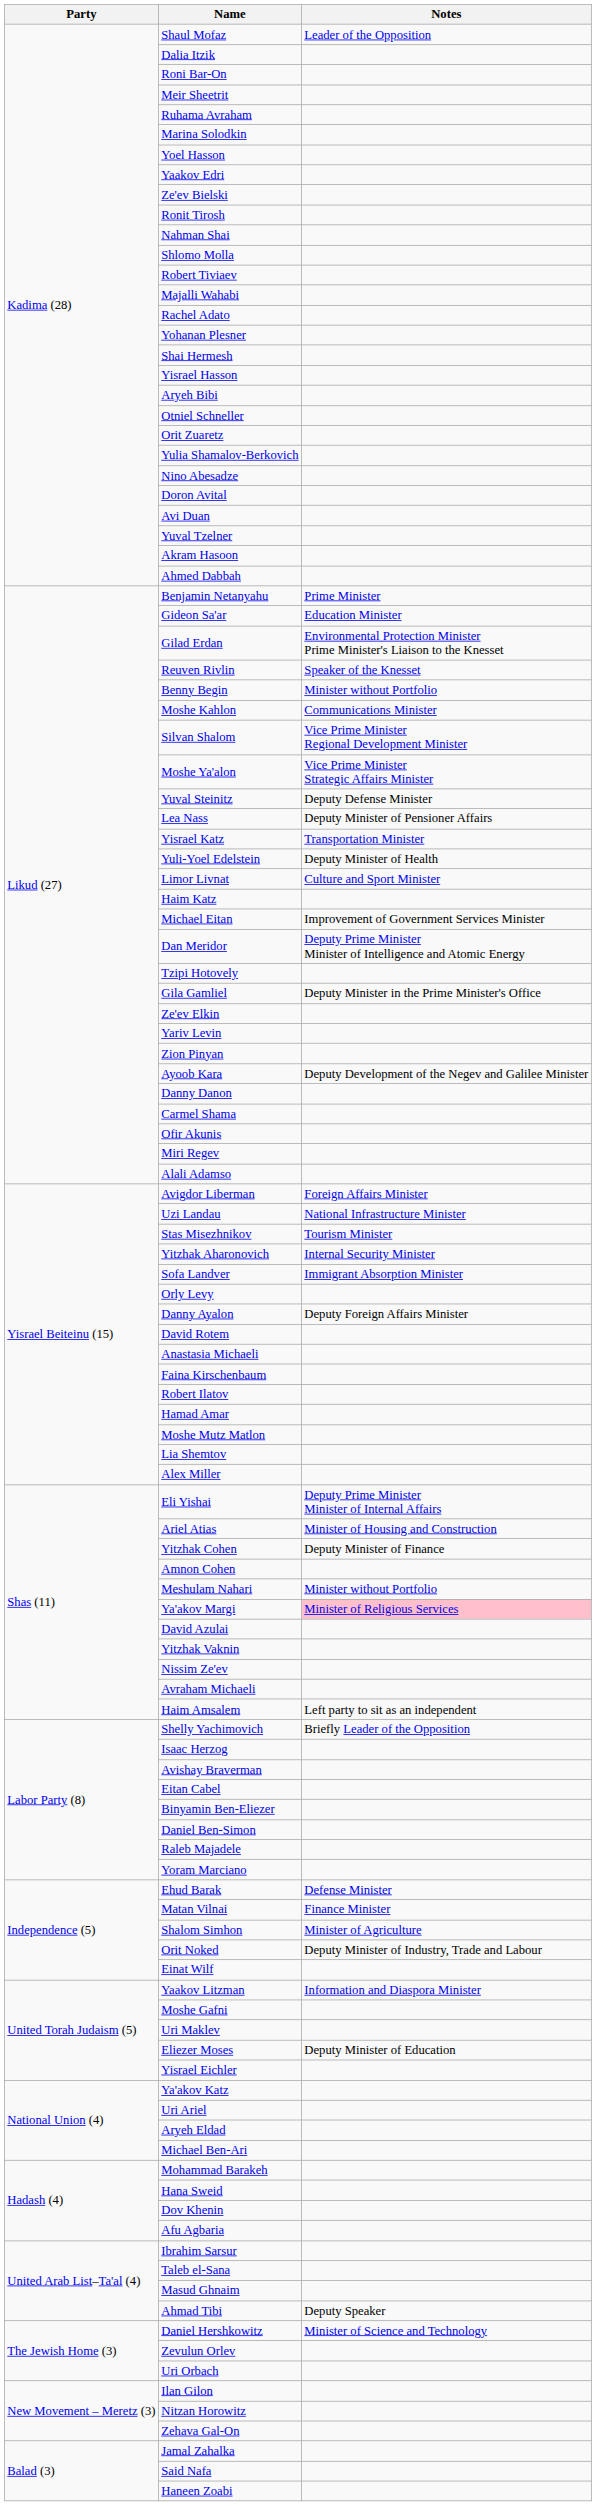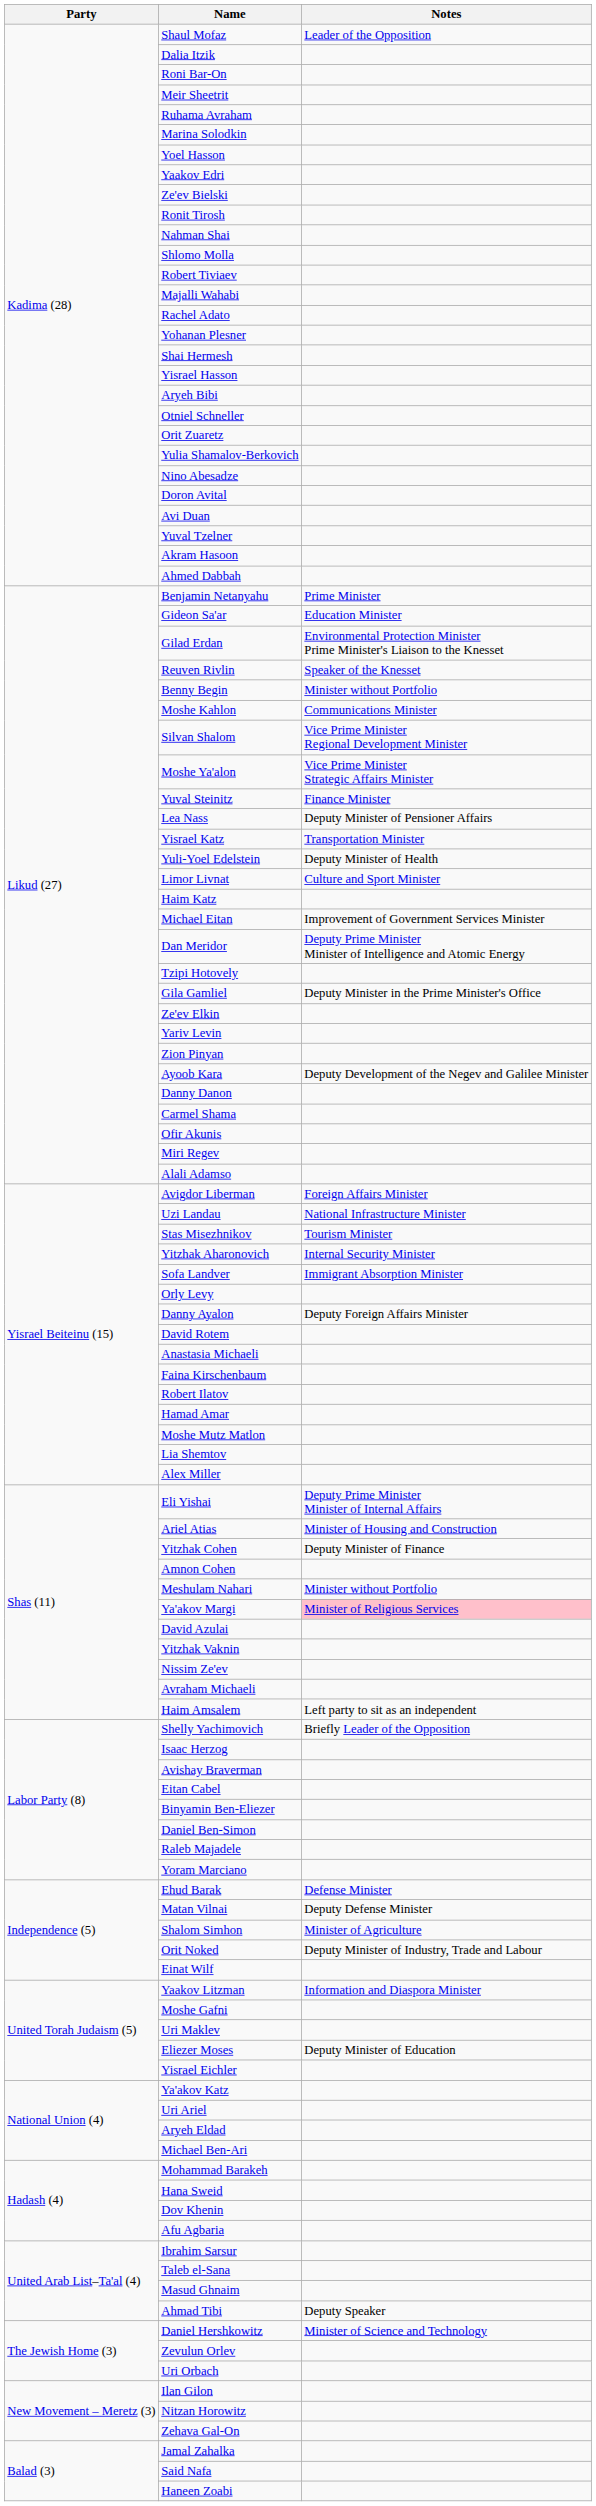 <table class=wikitable>
 <tr>
 <th>Party</th>
 <th>Name</th>
 <th>Notes</th>
 </tr>
 <tr>
 <td rowspan=28 ><a href='#'>Kadima</a> (28)</td>
 <td><a href='#'>Shaul Mofaz</a></td>
 <td><a href='#'>Leader of the Opposition</a></td>
 </tr>
 <tr>
 <td><a href='#'>Dalia Itzik</a></td>
 <td></td>
 </tr>
 <tr>
 <td><a href='#'>Roni Bar-On</a></td>
 <td></td>
 </tr>
 <tr>
 <td><a href='#'>Meir Sheetrit</a></td>
 <td></td>
 </tr>
 <tr>
 <td><a href='#'>Ruhama Avraham</a></td>
 <td></td>
 </tr>
 <tr>
 <td><a href='#'>Marina Solodkin</a></td>
 <td></td>
 </tr>
 <tr>
 <td><a href='#'>Yoel Hasson</a></td>
 <td></td>
 </tr>
 <tr>
 <td><a href='#'>Yaakov Edri</a></td>
 <td></td>
 </tr>
 <tr>
 <td><a href='#'>Ze'ev Bielski</a></td>
 <td></td>
 </tr>
 <tr>
 <td><a href='#'>Ronit Tirosh</a></td>
 <td></td>
 </tr>
 <tr>
 <td><a href='#'>Nahman Shai</a></td>
 <td></td>
 </tr>
 <tr>
 <td><a href='#'>Shlomo Molla</a></td>
 <td></td>
 </tr>
 <tr>
 <td><a href='#'>Robert Tiviaev</a></td>
 <td></td>
 </tr>
 <tr>
 <td><a href='#'>Majalli Wahabi</a></td>
 <td></td>
 </tr>
 <tr>
 <td><a href='#'>Rachel Adato</a></td>
 <td></td>
 </tr>
 <tr>
 <td><a href='#'>Yohanan Plesner</a></td>
 <td></td>
 </tr>
 <tr>
 <td><a href='#'>Shai Hermesh</a></td>
 <td></td>
 </tr>
 <tr>
 <td><a href='#'>Yisrael Hasson</a></td>
 <td></td>
 </tr>
 <tr>
 <td><a href='#'>Aryeh Bibi</a></td>
 <td></td>
 </tr>
 <tr>
 <td><a href='#'>Otniel Schneller</a></td>
 <td></td>
 </tr>
 <tr>
 <td><a href='#'>Orit Zuaretz</a></td>
 <td></td>
 </tr>
 <tr>
 <td><a href='#'>Yulia Shamalov-Berkovich</a></td>
 <td></td>
 </tr>
 <tr>
 <td><a href='#'>Nino Abesadze</a></td>
 <td></td>
 </tr>
 <tr>
 <td><a href='#'>Doron Avital</a></td>
 <td></td>
 </tr>
 <tr>
 <td><a href='#'>Avi Duan</a></td>
 <td></td>
 </tr>
 <tr>
 <td><a href='#'>Yuval Tzelner</a></td>
 <td></td>
 </tr>
 <tr>
 <td><a href='#'>Akram Hasoon</a></td>
 <td></td>
 </tr>
 <tr>
 <td><a href='#'>Ahmed Dabbah</a></td>
 <td></td>
 </tr>
 <tr>
 <td rowspan=27 ><a href='#'>Likud</a> (27)</td>
 <td><a href='#'>Benjamin Netanyahu</a></td>
 <td><a href='#'>Prime Minister</a></td>
 </tr>
 <tr>
 <td><a href='#'>Gideon Sa'ar</a></td>
 <td><a href='#'>Education Minister</a></td>
 </tr>
 <tr>
 <td><a href='#'>Gilad Erdan</a></td>
 <td><a href='#'>Environmental Protection Minister</a><br>Prime Minister's Liaison to the Knesset</td>
 </tr>
 <tr>
 <td><a href='#'>Reuven Rivlin</a></td>
 <td><a href='#'>Speaker of the Knesset</a></td>
 </tr>
 <tr>
 <td><a href='#'>Benny Begin</a></td>
 <td><a href='#'>Minister without Portfolio</a></td>
 </tr>
 <tr>
 <td><a href='#'>Moshe Kahlon</a></td>
 <td><a href='#'>Communications Minister</a></td>
 </tr>
 <tr>
 <td><a href='#'>Silvan Shalom</a></td>
 <td><a href='#'>Vice Prime Minister</a><br><a href='#'>Regional Development Minister</a></td>
 </tr>
 <tr>
 <td><a href='#'>Moshe Ya'alon</a></td>
 <td><a href='#'>Vice Prime Minister</a><br><a href='#'>Strategic Affairs Minister</a></td>
 </tr>
 <tr>
 <td><a href='#'>Yuval Steinitz</a></td>
-<td>Deputy Defense Minister</td>
+<td><a href='#'>Finance Minister</a></td>
 </tr>
 <tr>
 <td><a href='#'>Lea Nass</a></td>
 <td>Deputy Minister of Pensioner Affairs</td>
 </tr>
 <tr>
 <td><a href='#'>Yisrael Katz</a></td>
 <td><a href='#'>Transportation Minister</a></td>
 </tr>
 <tr>
 <td><a href='#'>Yuli-Yoel Edelstein</a></td>
 <td>Deputy Minister of Health</td>
 </tr>
 <tr>
 <td><a href='#'>Limor Livnat</a></td>
 <td><a href='#'>Culture and Sport Minister</a></td>
 </tr>
 <tr>
 <td><a href='#'>Haim Katz</a></td>
 <td></td>
 </tr>
 <tr>
 <td><a href='#'>Michael Eitan</a></td>
 <td>Improvement of Government Services Minister</td>
 </tr>
 <tr>
 <td><a href='#'>Dan Meridor</a></td>
 <td><a href='#'>Deputy Prime Minister</a><br>Minister of Intelligence and Atomic Energy</td>
 </tr>
 <tr>
 <td><a href='#'>Tzipi Hotovely</a></td>
 <td></td>
 </tr>
 <tr>
 <td><a href='#'>Gila Gamliel</a></td>
 <td>Deputy Minister in the Prime Minister's Office</td>
 </tr>
 <tr>
 <td><a href='#'>Ze'ev Elkin</a></td>
 <td></td>
 </tr>
 <tr>
 <td><a href='#'>Yariv Levin</a></td>
 <td></td>
 </tr>
 <tr>
 <td><a href='#'>Zion Pinyan</a></td>
 <td></td>
 </tr>
 <tr>
 <td><a href='#'>Ayoob Kara</a></td>
 <td>Deputy Development of the Negev and Galilee Minister</td>
 </tr>
 <tr>
 <td><a href='#'>Danny Danon</a></td>
 <td></td>
 </tr>
 <tr>
 <td><a href='#'>Carmel Shama</a></td>
 <td></td>
 </tr>
 <tr>
 <td><a href='#'>Ofir Akunis</a></td>
 <td></td>
 </tr>
 <tr>
 <td><a href='#'>Miri Regev</a></td>
 <td></td>
 </tr>
 <tr>
 <td><a href='#'>Alali Adamso</a></td>
 <td></td>
 </tr>
 <tr>
 <td rowspan=15 ><a href='#'>Yisrael Beiteinu</a> (15)</td>
 <td><a href='#'>Avigdor Liberman</a></td>
 <td><a href='#'>Foreign Affairs Minister</a></td>
 </tr>
 <tr>
 <td><a href='#'>Uzi Landau</a></td>
 <td><a href='#'>National Infrastructure Minister</a></td>
 </tr>
 <tr>
 <td><a href='#'>Stas Misezhnikov</a></td>
 <td><a href='#'>Tourism Minister</a></td>
 </tr>
 <tr>
 <td><a href='#'>Yitzhak Aharonovich</a></td>
 <td><a href='#'>Internal Security Minister</a></td>
 </tr>
 <tr>
 <td><a href='#'>Sofa Landver</a></td>
 <td><a href='#'>Immigrant Absorption Minister</a></td>
 </tr>
 <tr>
 <td><a href='#'>Orly Levy</a></td>
 <td></td>
 </tr>
 <tr>
 <td><a href='#'>Danny Ayalon</a></td>
 <td>Deputy Foreign Affairs Minister</td>
 </tr>
 <tr>
 <td><a href='#'>David Rotem</a></td>
 <td></td>
 </tr>
 <tr>
 <td><a href='#'>Anastasia Michaeli</a></td>
 <td></td>
 </tr>
 <tr>
 <td><a href='#'>Faina Kirschenbaum</a></td>
 <td></td>
 </tr>
 <tr>
 <td><a href='#'>Robert Ilatov</a></td>
 <td></td>
 </tr>
 <tr>
 <td><a href='#'>Hamad Amar</a></td>
 <td></td>
 </tr>
 <tr>
 <td><a href='#'>Moshe Mutz Matlon</a></td>
 <td></td>
 </tr>
 <tr>
 <td><a href='#'>Lia Shemtov</a></td>
 <td></td>
 </tr>
 <tr>
 <td><a href='#'>Alex Miller</a></td>
 <td></td>
 </tr>
 <tr>
 <td rowspan=11 ><a href='#'>Shas</a> (11)</td>
 <td><a href='#'>Eli Yishai</a></td>
 <td><a href='#'>Deputy Prime Minister</a><br><a href='#'>Minister of Internal Affairs</a></td>
 </tr>
 <tr>
 <td><a href='#'>Ariel Atias</a></td>
 <td><a href='#'>Minister of Housing and Construction</a></td>
 </tr>
 <tr>
 <td><a href='#'>Yitzhak Cohen</a></td>
 <td>Deputy Minister of Finance</td>
 </tr>
 <tr>
 <td><a href='#'>Amnon Cohen</a></td>
 <td></td>
 </tr>
 <tr>
 <td><a href='#'>Meshulam Nahari</a></td>
 <td><a href='#'>Minister without Portfolio</a></td>
 </tr>
 <tr>
 <td><a href='#'>Ya'akov Margi</a></td>
 <td style="background: pink;"><a href='#'>Minister of Religious Services</a></td>
 </tr>
 <tr>
 <td><a href='#'>David Azulai</a></td>
 <td></td>
 </tr>
 <tr>
 <td><a href='#'>Yitzhak Vaknin</a></td>
 <td></td>
 </tr>
 <tr>
 <td><a href='#'>Nissim Ze'ev</a></td>
 <td></td>
 </tr>
 <tr>
 <td><a href='#'>Avraham Michaeli</a></td>
 <td></td>
 </tr>
 <tr>
 <td><a href='#'>Haim Amsalem</a></td>
 <td>Left party to sit as an independent</td>
 </tr>
 <tr>
 <td rowspan=8 ><a href='#'>Labor Party</a> (8)</td>
 <td><a href='#'>Shelly Yachimovich</a></td>
 <td>Briefly <a href='#'>Leader of the Opposition</a></td>
 </tr>
 <tr>
 <td><a href='#'>Isaac Herzog</a></td>
 <td></td>
 </tr>
 <tr>
 <td><a href='#'>Avishay Braverman</a></td>
 <td></td>
 </tr>
 <tr>
 <td><a href='#'>Eitan Cabel</a></td>
 <td></td>
 </tr>
 <tr>
 <td><a href='#'>Binyamin Ben-Eliezer</a></td>
 <td></td>
 </tr>
 <tr>
 <td><a href='#'>Daniel Ben-Simon</a></td>
 <td></td>
 </tr>
 <tr>
 <td><a href='#'>Raleb Majadele</a></td>
 <td></td>
 </tr>
 <tr>
 <td><a href='#'>Yoram Marciano</a></td>
 <td></td>
 </tr>
 <tr>
 <td rowspan=5><a href='#'>Independence</a> (5)</td>
 <td><a href='#'>Ehud Barak</a></td>
 <td><a href='#'>Defense Minister</a></td>
 </tr>
 <tr>
 <td><a href='#'>Matan Vilnai</a></td>
-<td><a href='#'>Finance Minister</a></td>
+<td>Deputy Defense Minister</td>
 </tr>
 <tr>
 <td><a href='#'>Shalom Simhon</a></td>
 <td><a href='#'>Minister of Agriculture</a></td>
 </tr>
 <tr>
 <td><a href='#'>Orit Noked</a></td>
 <td>Deputy Minister of Industry, Trade and Labour</td>
 </tr>
 <tr>
 <td><a href='#'>Einat Wilf</a></td>
 <td></td>
 </tr>
 <tr>
 <td rowspan=5 ><a href='#'>United Torah Judaism</a> (5)</td>
 <td><a href='#'>Yaakov Litzman</a></td>
 <td><a href='#'>Information and Diaspora Minister</a></td>
 </tr>
 <tr>
 <td><a href='#'>Moshe Gafni</a></td>
 <td></td>
 </tr>
 <tr>
 <td><a href='#'>Uri Maklev</a></td>
 <td></td>
 </tr>
 <tr>
 <td><a href='#'>Eliezer Moses</a></td>
 <td>Deputy Minister of Education</td>
 </tr>
 <tr>
 <td><a href='#'>Yisrael Eichler</a></td>
 <td></td>
 </tr>
 <tr>
 <td rowspan=4 ><a href='#'>National Union</a> (4)</td>
 <td><a href='#'>Ya'akov Katz</a></td>
 <td></td>
 </tr>
 <tr>
 <td><a href='#'>Uri Ariel</a></td>
 <td></td>
 </tr>
 <tr>
 <td><a href='#'>Aryeh Eldad</a></td>
 <td></td>
 </tr>
 <tr>
 <td><a href='#'>Michael Ben-Ari</a></td>
 <td></td>
 </tr>
 <tr>
 <td rowspan=4 ><a href='#'>Hadash</a> (4)</td>
 <td><a href='#'>Mohammad Barakeh</a></td>
 <td></td>
 </tr>
 <tr>
 <td><a href='#'>Hana Sweid</a></td>
 <td></td>
 </tr>
 <tr>
 <td><a href='#'>Dov Khenin</a></td>
 <td></td>
 </tr>
 <tr>
 <td><a href='#'>Afu Agbaria</a></td>
 <td></td>
 </tr>
 <tr>
 <td rowspan=4 ><a href='#'>United Arab List</a>–<a href='#'>Ta'al</a> (4)</td>
 <td><a href='#'>Ibrahim Sarsur</a></td>
 <td></td>
 </tr>
 <tr>
 <td><a href='#'>Taleb el-Sana</a></td>
 <td></td>
 </tr>
 <tr>
 <td><a href='#'>Masud Ghnaim</a></td>
 <td></td>
 </tr>
 <tr>
 <td><a href='#'>Ahmad Tibi</a></td>
 <td>Deputy Speaker</td>
 </tr>
 <tr>
 <td rowspan=3 ><a href='#'>The Jewish Home</a> (3)</td>
 <td><a href='#'>Daniel Hershkowitz</a></td>
 <td><a href='#'>Minister of Science and Technology</a></td>
 </tr>
 <tr>
 <td><a href='#'>Zevulun Orlev</a></td>
 <td></td>
 </tr>
 <tr>
 <td><a href='#'>Uri Orbach</a></td>
 <td></td>
 </tr>
 <tr>
 <td rowspan=3 ><a href='#'>New Movement – Meretz</a> (3)</td>
 <td><a href='#'>Ilan Gilon</a></td>
 <td></td>
 </tr>
 <tr>
 <td><a href='#'>Nitzan Horowitz</a></td>
 <td></td>
 </tr>
 <tr>
 <td><a href='#'>Zehava Gal-On</a></td>
 <td></td>
 </tr>
 <tr>
 <td rowspan=3 ><a href='#'>Balad</a> (3)</td>
 <td><a href='#'>Jamal Zahalka</a></td>
 <td></td>
 </tr>
 <tr>
 <td><a href='#'>Said Nafa</a></td>
 <td></td>
 </tr>
 <tr>
 <td><a href='#'>Haneen Zoabi</a></td>
 <td></td>
 </tr>
 </table>
